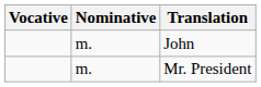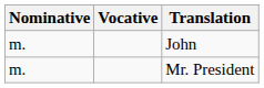 <table class="wikitable">
 <tr>
+<th>Nominative</th>
 <th>Vocative</th>
-<th>Nominative</th>
 <th>Translation</th>
 </tr>
 <tr>
+<td>  m.</td>
 <td> </td>
-<td>  m.</td>
 <td>John</td>
 </tr>
 <tr>
+<td>  m.</td>
 <td> </td>
-<td>  m.</td>
 <td>Mr. President</td>
 </tr>
 </table>
